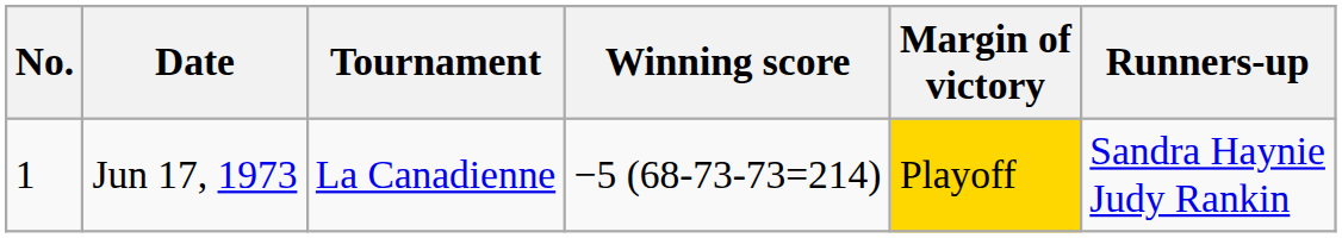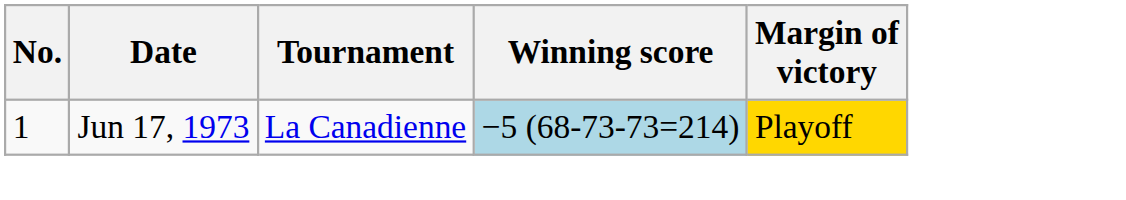 <table class="wikitable" style="font-size:95%;">
 <tr>
 <th>No.</th>
 <th>Date</th>
 <th>Tournament</th>
 <th>Winning score</th>
 <th>Margin of<br>victory</th>
-<th>Runners-up</th>
 </tr>
 <tr>
 <td>1</td>
 <td>Jun 17, <a href='#'>1973</a></td>
 <td><a href='#'>La Canadienne</a></td>
-<td>−5 (68-73-73=214)</td>
+<td style="background: lightblue;">−5 (68-73-73=214)</td>
 <td style="background: gold;">Playoff</td>
-<td> <a href='#'>Sandra Haynie</a><br> <a href='#'>Judy Rankin</a></td>
 </tr>
 </table>
